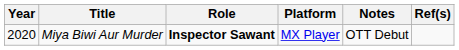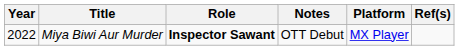 <table class="wikitable">
 <tr>
 <th>Year</th>
 <th>Title</th>
 <th>Role</th>
+<th>Notes</th>
 <th>Platform</th>
-<th>Notes</th>
 <th>Ref(s)</th>
 </tr>
 <tr>
-<td>2020</td>
+<td>2022</td>
 <td><em>Miya Biwi Aur Murder</em></td>
 <td><strong>Inspector Sawant</strong></td>
+<td>OTT Debut</td>
 <td><a href='#'>MX Player</a></td>
-<td>OTT Debut</td>
 <td></td>
 </tr>
 </table>
